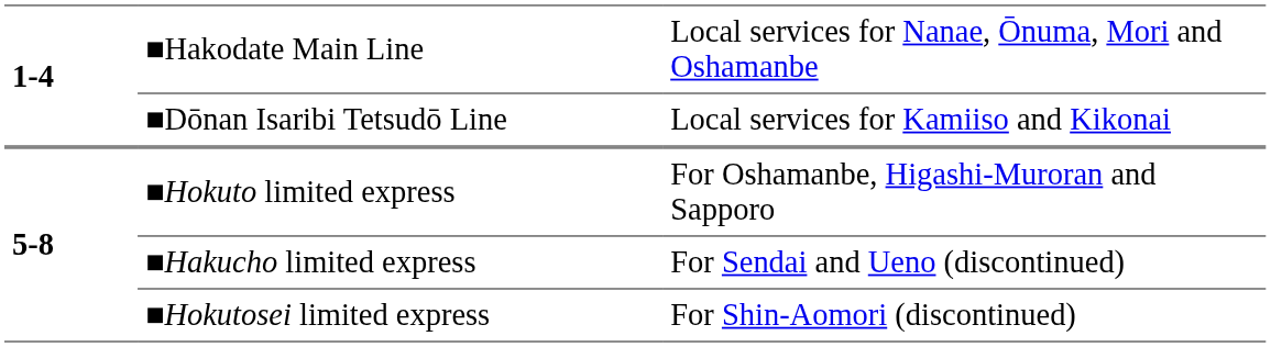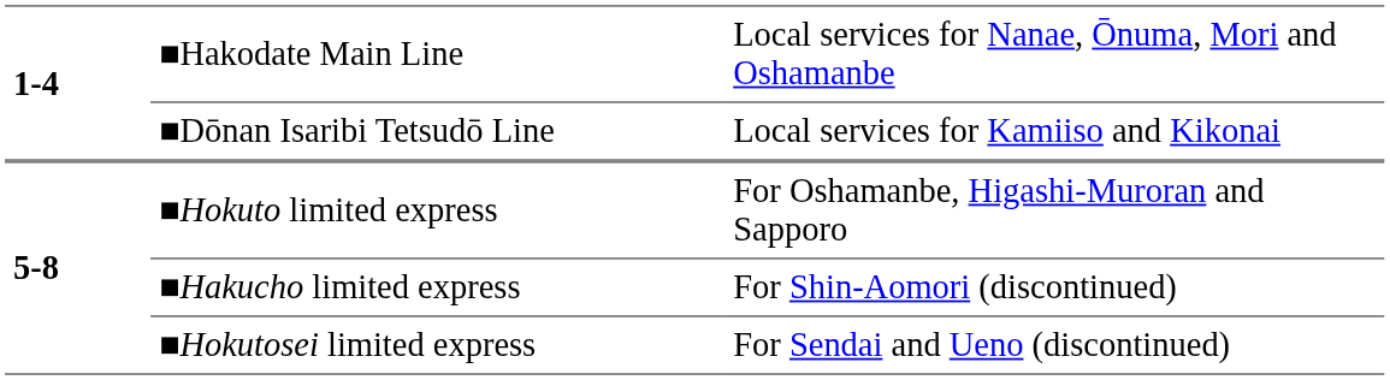 <table table border=0 cellspacing=0 cellpadding=4>
 <tr>
 <td style="border-top:solid 1px gray; border-bottom:solid 1px gray;" width=60 rowspan=2><strong>1-4</strong></td>
 <td style="border-top:solid 1px gray; border-bottom:solid 1px gray;" width=260><span>■</span>Hakodate Main Line</td>
 <td style="border-top:solid 1px gray; border-bottom:solid 1px gray;" width=300>Local services for <a href='#'>Nanae</a>, <a href='#'>Ōnuma</a>, <a href='#'>Mori</a> and <a href='#'>Oshamanbe</a></td>
 </tr>
 <tr>
 <td style="border-bottom:solid 1px gray;"><span>■</span>Dōnan Isaribi Tetsudō Line</td>
 <td style="border-bottom:solid 1px gray;">Local services for <a href='#'>Kamiiso</a> and <a href='#'>Kikonai</a></td>
 </tr>
 <tr>
 <td style="border-top:solid 1px gray; border-bottom:solid 1px gray;" width=60 rowspan=3><strong>5-8</strong></td>
 <td style="border-top:solid 1px gray; border-bottom:solid 1px gray;" width=260><span>■</span><em>Hokuto</em> limited express</td>
 <td style="border-top:solid 1px gray; border-bottom:solid 1px gray;" width=300>For Oshamanbe, <a href='#'>Higashi-Muroran</a> and Sapporo</td>
 </tr>
 <tr>
 <td style="border-bottom:solid 1px gray;"><span>■</span><em>Hakucho</em> limited express</td>
-<td style="border-bottom:solid 1px gray;">For <a href='#'>Sendai</a> and <a href='#'>Ueno</a> (discontinued)</td>
+<td style="border-bottom:solid 1px gray;">For <a href='#'>Shin-Aomori</a> (discontinued)</td>
 </tr>
 <tr>
 <td style="border-bottom:solid 1px gray;"><span>■</span><em>Hokutosei</em> limited express</td>
-<td style="border-bottom:solid 1px gray;">For <a href='#'>Shin-Aomori</a> (discontinued)</td>
+<td style="border-bottom:solid 1px gray;">For <a href='#'>Sendai</a> and <a href='#'>Ueno</a> (discontinued)</td>
 </tr>
 </table>
